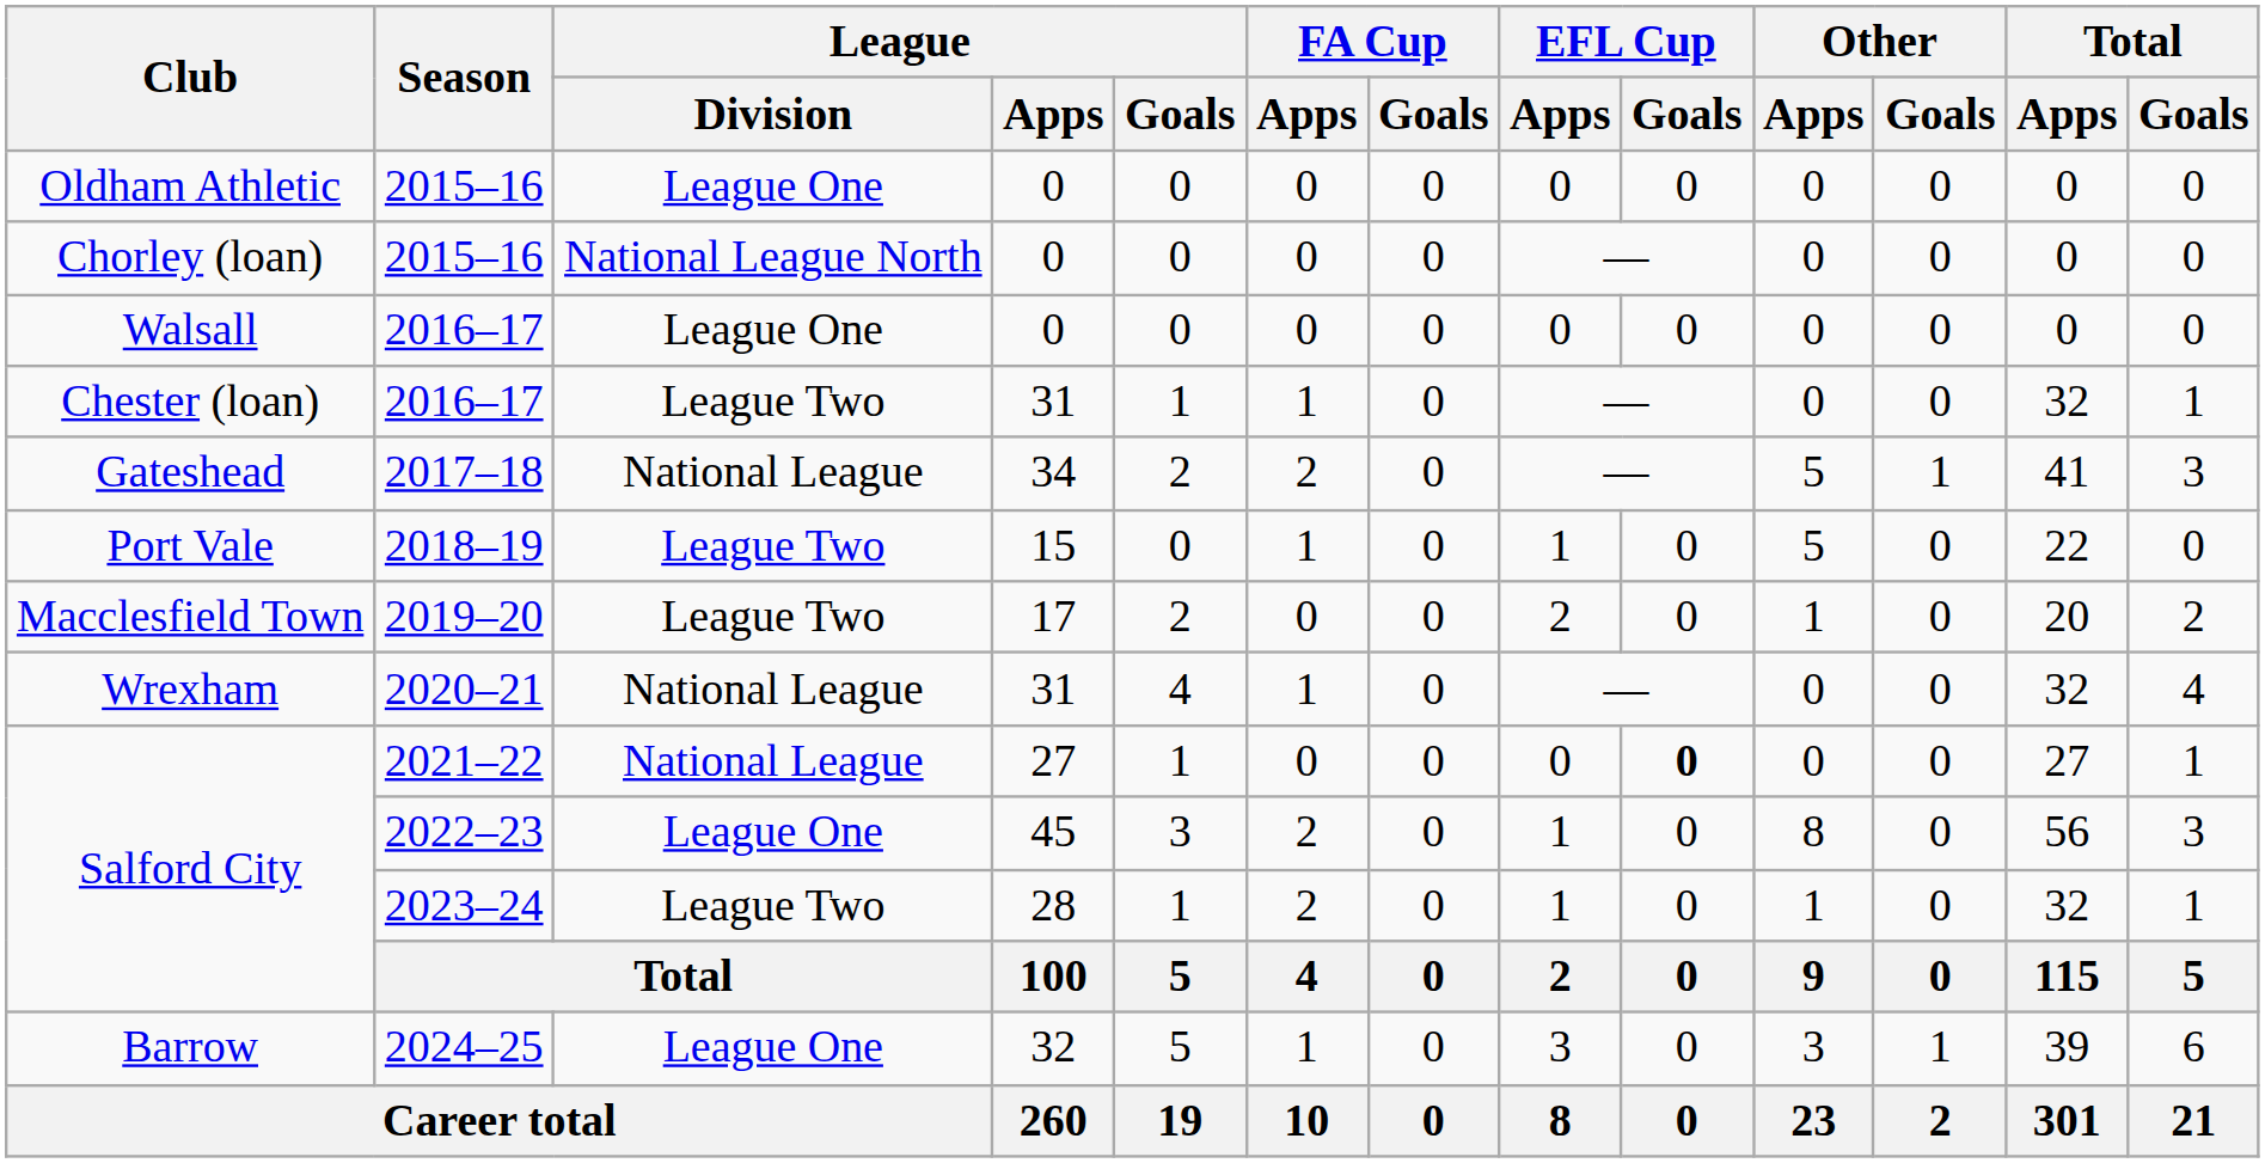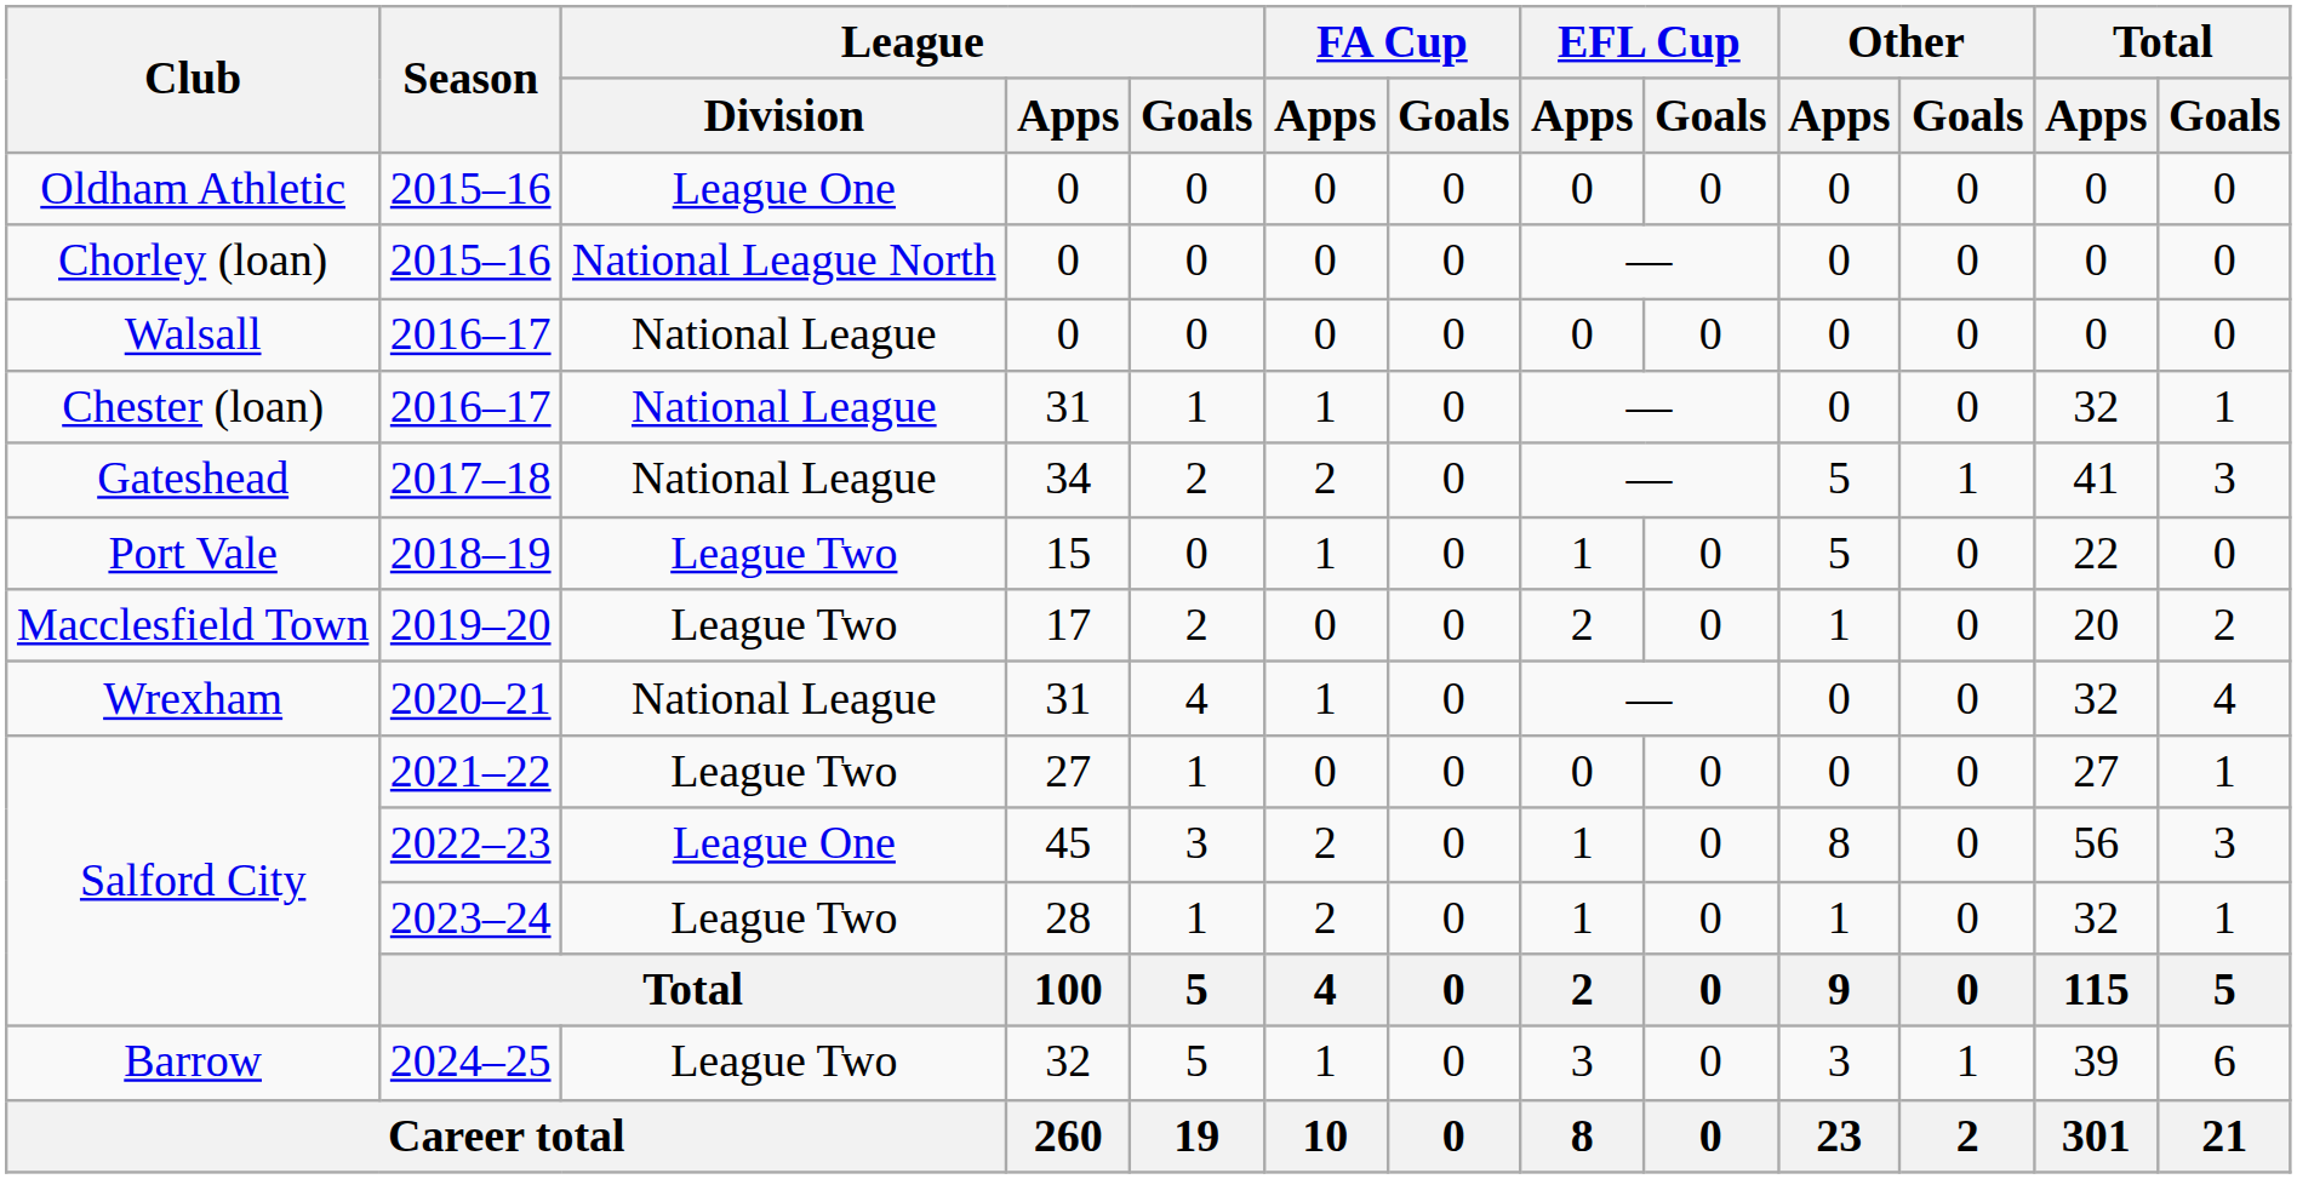 <table class="wikitable" style="text-align:center">
 <tr>
 <th rowspan="2">Club</th>
 <th rowspan="2">Season</th>
 <th colspan="3">League</th>
 <th colspan="2"><a href='#'>FA Cup</a></th>
 <th colspan="2"><a href='#'>EFL Cup</a></th>
 <th colspan="2">Other</th>
 <th colspan="2">Total</th>
 </tr>
 <tr>
 <th>Division</th>
 <th>Apps</th>
 <th>Goals</th>
 <th>Apps</th>
 <th>Goals</th>
 <th>Apps</th>
 <th>Goals</th>
 <th>Apps</th>
 <th>Goals</th>
 <th>Apps</th>
 <th>Goals</th>
 </tr>
 <tr>
 <td><a href='#'>Oldham Athletic</a></td>
 <td><a href='#'>2015–16</a></td>
 <td><a href='#'>League One</a></td>
 <td>0</td>
 <td>0</td>
 <td>0</td>
 <td>0</td>
 <td>0</td>
 <td>0</td>
 <td>0</td>
 <td>0</td>
 <td>0</td>
 <td>0</td>
 </tr>
 <tr>
 <td><a href='#'>Chorley</a> (loan)</td>
 <td><a href='#'>2015–16</a></td>
 <td><a href='#'>National League North</a></td>
 <td>0</td>
 <td>0</td>
 <td>0</td>
 <td>0</td>
 <td colspan="2">—</td>
 <td>0</td>
 <td>0</td>
 <td>0</td>
 <td>0</td>
 </tr>
 <tr>
 <td><a href='#'>Walsall</a></td>
 <td><a href='#'>2016–17</a></td>
-<td>League One</td>
+<td>National League</td>
 <td>0</td>
 <td>0</td>
 <td>0</td>
 <td>0</td>
 <td>0</td>
 <td>0</td>
 <td>0</td>
 <td>0</td>
 <td>0</td>
 <td>0</td>
 </tr>
 <tr>
 <td><a href='#'>Chester</a> (loan)</td>
 <td><a href='#'>2016–17</a></td>
-<td>League Two</td>
+<td><a href='#'>National League</a></td>
 <td>31</td>
 <td>1</td>
 <td>1</td>
 <td>0</td>
 <td colspan="2">—</td>
 <td>0</td>
 <td>0</td>
 <td>32</td>
 <td>1</td>
 </tr>
 <tr>
 <td><a href='#'>Gateshead</a></td>
 <td><a href='#'>2017–18</a></td>
 <td>National League</td>
 <td>34</td>
 <td>2</td>
 <td>2</td>
 <td>0</td>
 <td colspan="2">—</td>
 <td>5</td>
 <td>1</td>
 <td>41</td>
 <td>3</td>
 </tr>
 <tr>
 <td><a href='#'>Port Vale</a></td>
 <td><a href='#'>2018–19</a></td>
 <td><a href='#'>League Two</a></td>
 <td>15</td>
 <td>0</td>
 <td>1</td>
 <td>0</td>
 <td>1</td>
 <td>0</td>
 <td>5</td>
 <td>0</td>
 <td>22</td>
 <td>0</td>
 </tr>
 <tr>
 <td><a href='#'>Macclesfield Town</a></td>
 <td><a href='#'>2019–20</a></td>
 <td>League Two</td>
 <td>17</td>
 <td>2</td>
 <td>0</td>
 <td>0</td>
 <td>2</td>
 <td>0</td>
 <td>1</td>
 <td>0</td>
 <td>20</td>
 <td>2</td>
 </tr>
 <tr>
 <td><a href='#'>Wrexham</a></td>
 <td><a href='#'>2020–21</a></td>
 <td>National League</td>
 <td>31</td>
 <td>4</td>
 <td>1</td>
 <td>0</td>
 <td colspan="2">—</td>
 <td>0</td>
 <td>0</td>
 <td>32</td>
 <td>4</td>
 </tr>
 <tr>
 <td rowspan="4"><a href='#'>Salford City</a></td>
 <td><a href='#'>2021–22</a></td>
-<td><a href='#'>National League</a></td>
+<td>League Two</td>
 <td>27</td>
 <td>1</td>
 <td>0</td>
 <td>0</td>
 <td>0</td>
-<td><strong>0</strong></td>
+<td>0</td>
 <td>0</td>
 <td>0</td>
 <td>27</td>
 <td>1</td>
 </tr>
 <tr>
 <td><a href='#'>2022–23</a></td>
 <td><a href='#'>League One</a></td>
 <td>45</td>
 <td>3</td>
 <td>2</td>
 <td>0</td>
 <td>1</td>
 <td>0</td>
 <td>8</td>
 <td>0</td>
 <td>56</td>
 <td>3</td>
 </tr>
 <tr>
 <td><a href='#'>2023–24</a></td>
 <td>League Two</td>
 <td>28</td>
 <td>1</td>
 <td>2</td>
 <td>0</td>
 <td>1</td>
 <td>0</td>
 <td>1</td>
 <td>0</td>
 <td>32</td>
 <td>1</td>
 </tr>
 <tr>
 <th colspan="2">Total</th>
 <th>100</th>
 <th>5</th>
 <th>4</th>
 <th>0</th>
 <th>2</th>
 <th>0</th>
 <th>9</th>
 <th>0</th>
 <th>115</th>
 <th>5</th>
 </tr>
 <tr>
 <td><a href='#'>Barrow</a></td>
 <td><a href='#'>2024–25</a></td>
-<td><a href='#'>League One</a></td>
+<td>League Two</td>
 <td>32</td>
 <td>5</td>
 <td>1</td>
 <td>0</td>
 <td>3</td>
 <td>0</td>
 <td>3</td>
 <td>1</td>
 <td>39</td>
 <td>6</td>
 </tr>
 <tr>
 <th colspan="3">Career total</th>
 <th>260</th>
 <th>19</th>
 <th>10</th>
 <th>0</th>
 <th>8</th>
 <th>0</th>
 <th>23</th>
 <th>2</th>
 <th>301</th>
 <th>21</th>
 </tr>
 </table>
